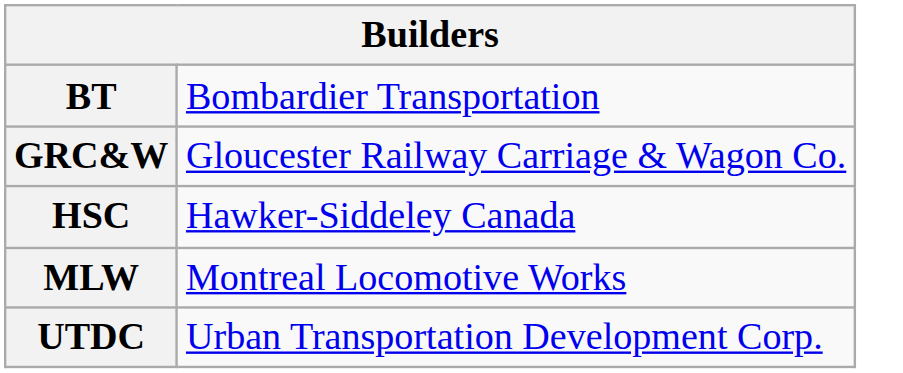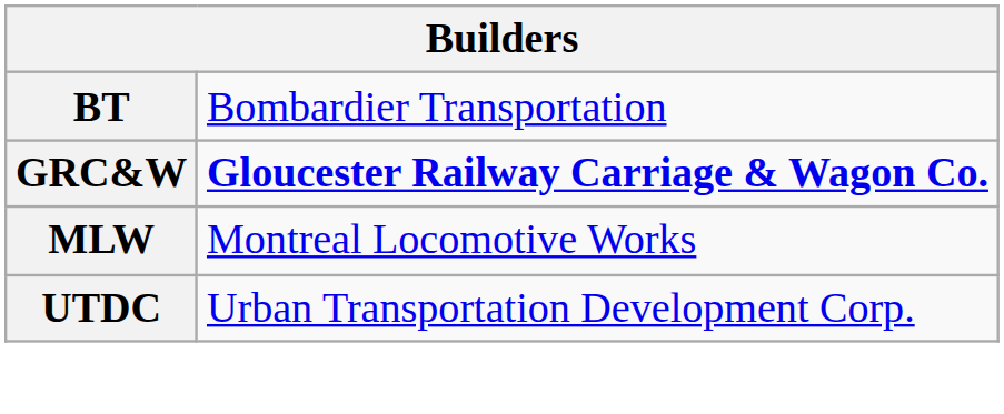 <table class = "wikitable">
 <tr>
 <th colspan = 2>Builders</th>
 </tr>
 <tr>
 <th>BT</th>
 <td><a href='#'>Bombardier Transportation</a></td>
 </tr>
 <tr>
 <th>GRC&W</th>
-<td><a href='#'>Gloucester Railway Carriage & Wagon Co.</a></td>
-</tr>
-<tr>
-<th>HSC</th>
-<td><a href='#'>Hawker-Siddeley Canada</a></td>
+<td><strong><a href='#'>Gloucester Railway Carriage & Wagon Co.</a></strong></td>
 </tr>
 <tr>
 <th>MLW</th>
 <td><a href='#'>Montreal Locomotive Works</a></td>
 </tr>
 <tr>
 <th>UTDC</th>
 <td><a href='#'>Urban Transportation Development Corp.</a></td>
 </tr>
 </table>
